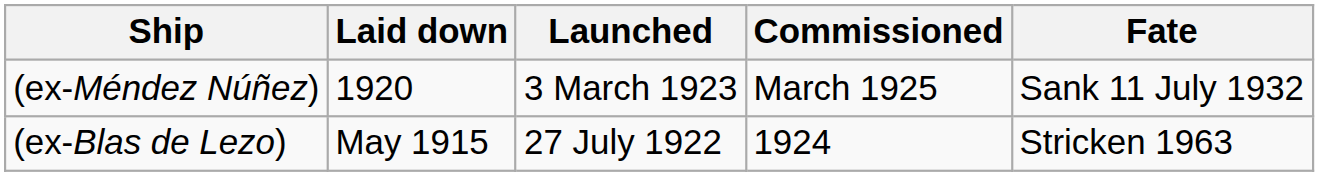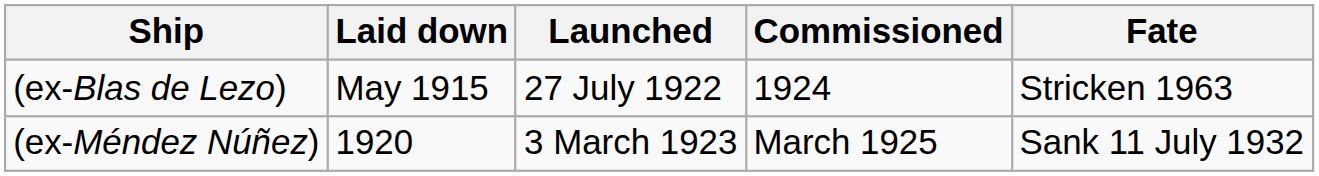 <table class="wikitable" border="1">
 <tr>
 <th>Ship</th>
 <th>Laid down</th>
 <th>Launched</th>
 <th>Commissioned</th>
 <th>Fate</th>
 </tr>
 <tr>
+<td> (ex-<em>Blas de Lezo</em>)</td>
+<td>May 1915</td>
+<td>27 July 1922</td>
+<td>1924</td>
+<td>Stricken 1963</td>
+</tr>
+<tr>
 <td> (ex-<em>Méndez Núñez</em>)</td>
 <td>1920</td>
 <td>3 March 1923</td>
 <td>March 1925</td>
 <td>Sank 11 July 1932</td>
 </tr>
-<tr>
-<td> (ex-<em>Blas de Lezo</em>)</td>
-<td>May 1915</td>
-<td>27 July 1922</td>
-<td>1924</td>
-<td>Stricken 1963</td>
-</tr>
 </table>
